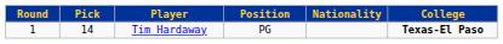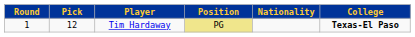 <table class="wikitable sortable sortable">
 <tr>
 <th style="background:#003399; color:#FFCC33" width="10%">Round</th>
 <th style="background:#003399; color:#FFCC33" width="10%">Pick</th>
 <th style="background:#003399; color:#FFCC33" width="20%">Player</th>
 <th style="background:#003399; color:#FFCC33" width="15%">Position</th>
 <th style="background:#003399; color:#FFCC33" width="15%">Nationality</th>
 <th style="background:#003399; color:#FFCC33" width="20%">College</th>
 </tr>
 <tr style="text-align: center">
 <td>1</td>
-<td>14</td>
+<td>12</td>
 <td><a href='#'>Tim Hardaway</a></td>
-<td>PG</td>
+<td style="background: khaki;">PG</td>
 <td></td>
 <td><strong>Texas-El Paso</strong></td>
 </tr>
 </table>
